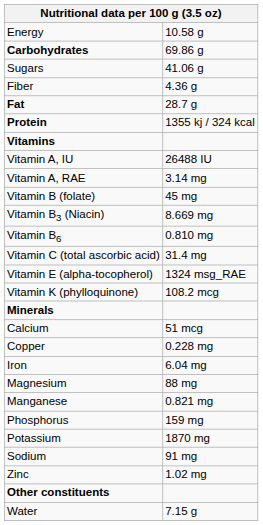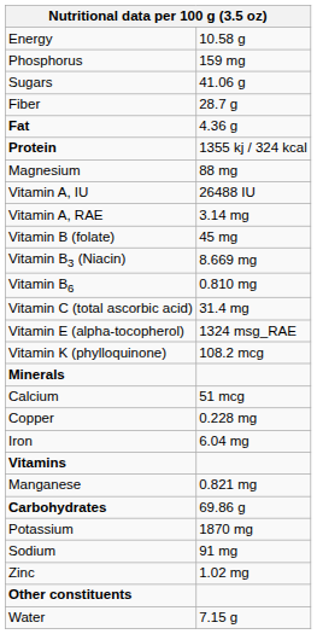 <table class="wikitable">
 <tr>
 <th colspan="2">Nutritional data per 100 g (3.5 oz)</th>
 </tr>
 <tr>
 <td>Energy</td>
 <td>10.58 g</td>
 </tr>
 <tr>
-<td><strong>Carbohydrates</strong></td>
-<td>69.86 g</td>
+<td>Phosphorus</td>
+<td>159 mg</td>
 </tr>
 <tr>
 <td>Sugars</td>
 <td>41.06 g</td>
 </tr>
 <tr>
 <td>Fiber</td>
-<td>4.36 g</td>
+<td>28.7 g</td>
 </tr>
 <tr>
 <td><strong>Fat</strong></td>
-<td>28.7 g</td>
+<td>4.36 g</td>
 </tr>
 <tr>
 <td><strong>Protein</strong></td>
 <td>1355 kj / 324 kcal</td>
 </tr>
 <tr>
-<td><strong>Vitamins</strong></td>
-<td></td>
+<td>Magnesium</td>
+<td>88 mg</td>
 </tr>
 <tr>
 <td>Vitamin A, IU</td>
 <td>26488 IU</td>
 </tr>
 <tr>
 <td>Vitamin A, RAE</td>
 <td>3.14 mg</td>
 </tr>
 <tr>
 <td>Vitamin B (folate)</td>
 <td>45 mg</td>
 </tr>
 <tr>
 <td>Vitamin B<sub>3</sub> (Niacin)</td>
 <td>8.669 mg</td>
 </tr>
 <tr>
 <td>Vitamin B<sub>6</sub></td>
 <td>0.810 mg</td>
 </tr>
 <tr>
 <td>Vitamin C (total ascorbic acid)</td>
 <td>31.4 mg</td>
 </tr>
 <tr>
 <td>Vitamin E (alpha-tocopherol)</td>
 <td>1324 msg_RAE</td>
 </tr>
 <tr>
 <td>Vitamin K (phylloquinone)</td>
 <td>108.2 mcg</td>
 </tr>
 <tr>
 <td><strong>Minerals</strong></td>
 <td></td>
 </tr>
 <tr>
 <td>Calcium</td>
 <td>51 mcg</td>
 </tr>
 <tr>
 <td>Copper</td>
 <td>0.228 mg</td>
 </tr>
 <tr>
 <td>Iron</td>
 <td>6.04 mg</td>
 </tr>
 <tr>
-<td>Magnesium</td>
-<td>88 mg</td>
+<td><strong>Vitamins</strong></td>
+<td></td>
 </tr>
 <tr>
 <td>Manganese</td>
 <td>0.821 mg</td>
 </tr>
 <tr>
-<td>Phosphorus</td>
-<td>159 mg</td>
+<td><strong>Carbohydrates</strong></td>
+<td>69.86 g</td>
 </tr>
 <tr>
 <td>Potassium</td>
 <td>1870 mg</td>
 </tr>
 <tr>
 <td>Sodium</td>
 <td>91 mg</td>
 </tr>
 <tr>
 <td>Zinc</td>
 <td>1.02 mg</td>
 </tr>
 <tr>
 <td><strong>Other constituents</strong></td>
 <td></td>
 </tr>
 <tr>
 <td>Water</td>
 <td>7.15 g</td>
 </tr>
 </table>
